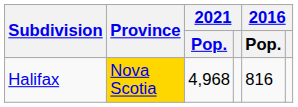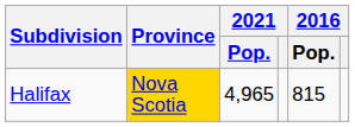 <table class="wikitable sortable">
 <tr>
 <th rowspan="2"><a href='#'>Subdivision</a></th>
 <th rowspan="2"><a href='#'>Province</a></th>
 <th colspan="2"><a href='#'>2021</a></th>
 <th colspan="2"><a href='#'>2016</a></th>
 </tr>
 <tr>
 <th><a href='#'>Pop.</a></th>
 <th></th>
 <th>Pop.</th>
 <th></th>
 </tr>
 <tr>
 <td><a href='#'>Halifax</a></td>
 <td style="background: gold;"><a href='#'>Nova<br>Scotia</a></td>
-<td>4,968</td>
+<td>4,965</td>
 <td></td>
-<td>816</td>
+<td>815</td>
 <td></td>
 </tr>
 </table>
